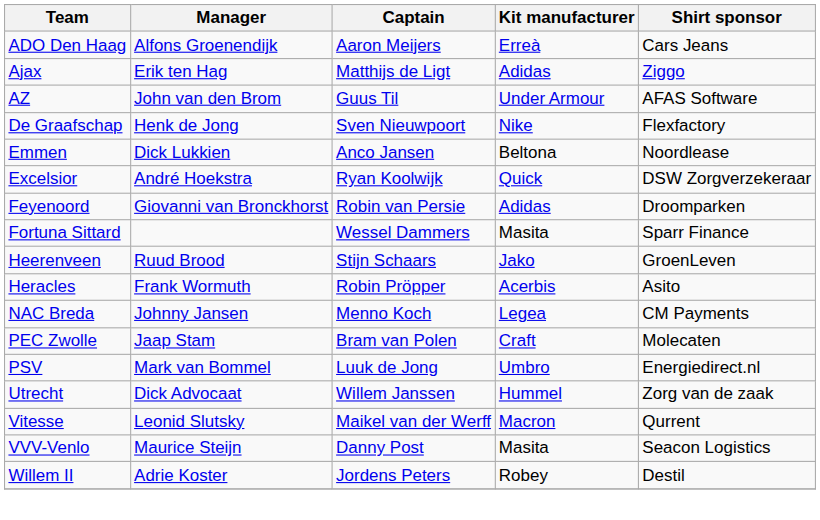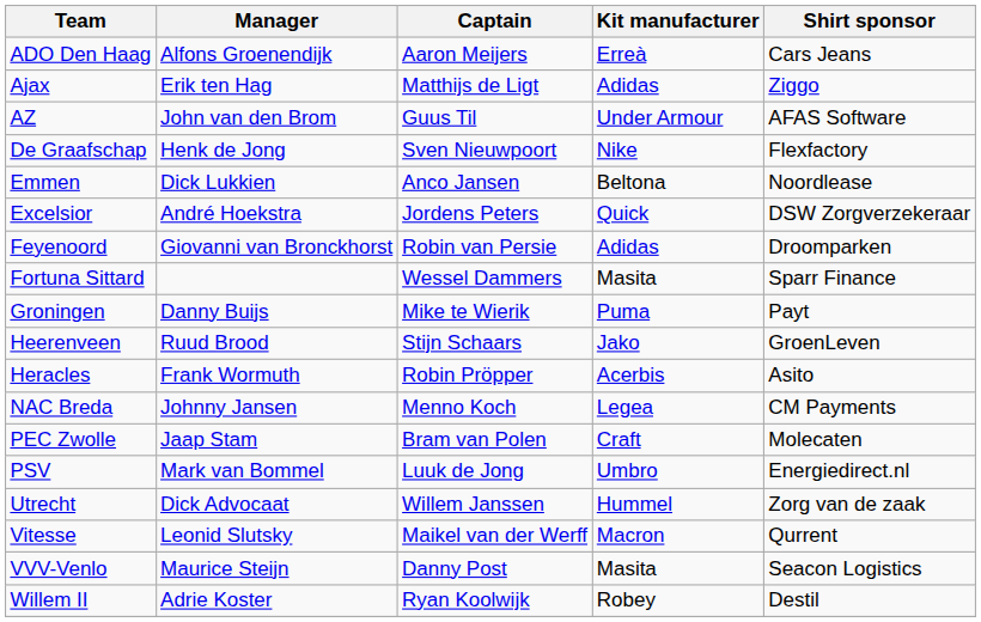 <table class="wikitable sortable" style="text-align: left;">
 <tr>
 <th>Team</th>
 <th>Manager</th>
 <th>Captain</th>
 <th>Kit manufacturer</th>
 <th>Shirt sponsor</th>
 </tr>
 <tr>
 <td><a href='#'>ADO Den Haag</a></td>
 <td align="left" data-sort-value="Groenendijk, Alfons"> <a href='#'>Alfons Groenendijk</a></td>
 <td align="left" data-sort-value="Meijers, Aaron"> <a href='#'>Aaron Meijers</a></td>
 <td><a href='#'>Erreà</a></td>
 <td>Cars Jeans</td>
 </tr>
 <tr>
 <td><a href='#'>Ajax</a></td>
 <td align="left" data-sort-value="Keizer, Marcel"> <a href='#'>Erik ten Hag</a></td>
 <td align="left" data-sort-value="Ligt, Matthijs"> <a href='#'>Matthijs de Ligt</a></td>
 <td><a href='#'>Adidas</a></td>
 <td><a href='#'>Ziggo</a></td>
 </tr>
 <tr>
 <td><a href='#'>AZ</a></td>
 <td align="left" data-sort-value="Brom, John"> <a href='#'>John van den Brom</a></td>
 <td align="left" data-sort-value="Til, Guus"> <a href='#'>Guus Til</a></td>
 <td><a href='#'>Under Armour</a></td>
 <td>AFAS Software</td>
 </tr>
 <tr>
 <td><a href='#'>De Graafschap</a></td>
 <td align="left" data-sort-value="Jong, Henk"> <a href='#'>Henk de Jong</a></td>
 <td align="left" data-sort-value="Nieuwpoort, Sven"> <a href='#'>Sven Nieuwpoort</a></td>
 <td><a href='#'>Nike</a></td>
 <td>Flexfactory</td>
 </tr>
 <tr>
 <td><a href='#'>Emmen</a></td>
 <td align="left" data-sort-value="Lukkien, Dick"> <a href='#'>Dick Lukkien</a></td>
 <td align="left" data-sort-value="Jansen, Anco"> <a href='#'>Anco Jansen</a></td>
 <td>Beltona</td>
 <td>Noordlease</td>
 </tr>
 <tr>
 <td><a href='#'>Excelsior</a></td>
 <td align="left" data-sort-value="Hoekstra, André"> <a href='#'>André Hoekstra</a></td>
-<td align="left" data-sort-value="Koolwijk, Ryan"> <a href='#'>Ryan Koolwijk</a></td>
+<td align="left" data-sort-value="Peters, Jordens"> <a href='#'>Jordens Peters</a></td>
 <td><a href='#'>Quick</a></td>
 <td>DSW Zorgverzekeraar</td>
 </tr>
 <tr>
 <td><a href='#'>Feyenoord</a></td>
 <td align="left" data-sort-value="Bronckhorst, Giovanni"> <a href='#'>Giovanni van Bronckhorst</a></td>
 <td align="left" data-sort-value="van Persie, Robin"> <a href='#'>Robin van Persie</a></td>
 <td><a href='#'>Adidas</a></td>
 <td>Droomparken</td>
 </tr>
 <tr>
 <td><a href='#'>Fortuna Sittard</a></td>
 <td align="left" data-sort-value="Eijer, René"> </td>
 <td align="left" data-sort-value="Dammers, Wessel"> <a href='#'>Wessel Dammers</a></td>
 <td>Masita</td>
 <td>Sparr Finance</td>
+</tr>
+<tr>
+<td><a href='#'>Groningen</a></td>
+<td align="left" data-sort-value="Buijs, Danny"> <a href='#'>Danny Buijs</a></td>
+<td align="left" data-sort-value="te Wierik, Mike"> <a href='#'>Mike te Wierik</a></td>
+<td><a href='#'>Puma</a></td>
+<td>Payt</td>
 </tr>
 <tr>
 <td><a href='#'>Heerenveen</a></td>
 <td align="left" data-sort-value="Bruud, Ruud"> <a href='#'>Ruud Brood</a></td>
 <td align="left" data-sort-value="Schaars, Stijn"> <a href='#'>Stijn Schaars</a></td>
 <td><a href='#'>Jako</a></td>
 <td>GroenLeven</td>
 </tr>
 <tr>
 <td><a href='#'>Heracles</a></td>
 <td align="left" data-sort-value="Wormuth, Frank"> <a href='#'>Frank Wormuth</a></td>
 <td align="left" data-sort-value="Pröpper, Robin"> <a href='#'>Robin Pröpper</a></td>
 <td><a href='#'>Acerbis</a></td>
 <td>Asito</td>
 </tr>
 <tr>
 <td><a href='#'>NAC Breda</a></td>
 <td align="left" data-sort-value="Riekerink, Jan"> <a href='#'>Johnny Jansen</a></td>
 <td align="left" data-sort-value="Koch, Menno"> <a href='#'>Menno Koch</a></td>
 <td><a href='#'>Legea</a></td>
 <td>CM Payments</td>
 </tr>
 <tr>
 <td><a href='#'>PEC Zwolle</a></td>
 <td align="left" data-sort-value="Stam, Jaap"> <a href='#'>Jaap Stam</a></td>
 <td align="left" data-sort-value="Polen, Bram"> <a href='#'>Bram van Polen</a></td>
 <td><a href='#'>Craft</a></td>
 <td>Molecaten</td>
 </tr>
 <tr>
 <td><a href='#'>PSV</a></td>
 <td align="left" data-sort-value="Cocu, Phillip"> <a href='#'>Mark van Bommel</a></td>
 <td align="left" data-sort-value="de Jong, Luuk"> <a href='#'>Luuk de Jong</a></td>
 <td><a href='#'>Umbro</a></td>
 <td>Energiedirect.nl</td>
 </tr>
 <tr>
 <td><a href='#'>Utrecht</a></td>
 <td align="left" data-sort-value="Advocaat, Dick"> <a href='#'>Dick Advocaat</a></td>
 <td align="left" data-sort-value="Janssen, Willem"> <a href='#'>Willem Janssen</a></td>
 <td><a href='#'>Hummel</a></td>
 <td>Zorg van de zaak</td>
 </tr>
 <tr>
 <td><a href='#'>Vitesse</a></td>
 <td align="left" data-sort-value="Slutsky, Leonid"> <a href='#'>Leonid Slutsky</a></td>
 <td align="left" data-sort-value="van der Werff, Maikel"> <a href='#'>Maikel van der Werff</a></td>
 <td><a href='#'>Macron</a></td>
 <td>Qurrent</td>
 </tr>
 <tr>
 <td><a href='#'>VVV-Venlo</a></td>
 <td align="left" data-sort-value="Steijn, Maurice"> <a href='#'>Maurice Steijn</a></td>
 <td align="left" data-sort-value="Post, Danny"> <a href='#'>Danny Post</a></td>
 <td>Masita</td>
 <td>Seacon Logistics</td>
 </tr>
 <tr>
 <td><a href='#'>Willem II</a></td>
 <td align="left" data-sort-value="Koster, Adrie"> <a href='#'>Adrie Koster</a></td>
-<td align="left" data-sort-value="Peters, Jordens"> <a href='#'>Jordens Peters</a></td>
+<td align="left" data-sort-value="Koolwijk, Ryan"> <a href='#'>Ryan Koolwijk</a></td>
 <td>Robey</td>
 <td>Destil</td>
 </tr>
 <tr>
 </tr>
 </table>
